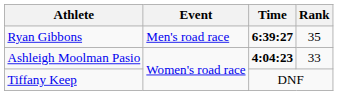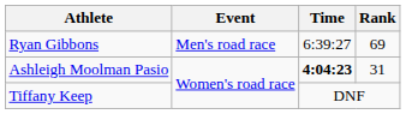 <table class=wikitable style=font-size:95%;text-align:center>
 <tr>
 <th>Athlete</th>
 <th>Event</th>
 <th>Time</th>
 <th>Rank</th>
 </tr>
 <tr align=center>
 <td align=left><a href='#'>Ryan Gibbons</a></td>
 <td align=left><a href='#'>Men's road race</a></td>
-<td><strong>6:39:27</strong></td>
-<td>35</td>
+<td>6:39:27</td>
+<td>69</td>
 </tr>
 <tr align=center>
 <td align=left><a href='#'>Ashleigh Moolman Pasio</a></td>
 <td align=left rowspan=2><a href='#'>Women's road race</a></td>
 <td><strong>4:04:23</strong></td>
-<td>33</td>
+<td>31</td>
 </tr>
 <tr align=center>
 <td align=left><a href='#'>Tiffany Keep</a></td>
 <td colspan="2">DNF</td>
 </tr>
 </table>
